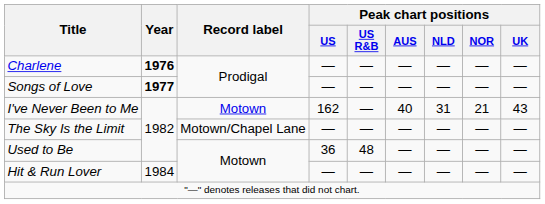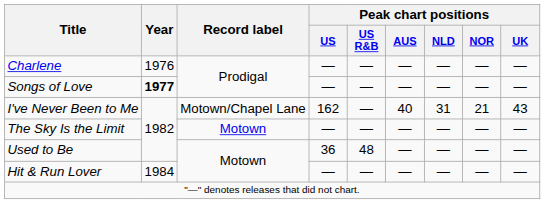 <table class="wikitable" style=text-align:center;>
 <tr>
 <th rowspan="2">Title</th>
 <th rowspan="2">Year</th>
 <th rowspan="2">Record label</th>
 <th colspan="6">Peak chart positions</th>
 </tr>
 <tr style="font-size:smaller;">
 <th style="width:3em;"><a href='#'>US</a><br></th>
 <th style="width:3em;"><a href='#'>US R&B</a><br></th>
 <th style="width:3em;"><a href='#'>AUS</a><br></th>
 <th style="width:3em;"><a href='#'>NLD</a><br></th>
 <th style="width:3em;"><a href='#'>NOR</a><br></th>
 <th style="width:3em;"><a href='#'>UK</a><br></th>
 </tr>
 <tr>
 <td align="left"><em><a href='#'>Charlene</a></em></td>
-<td><strong>1976</strong></td>
+<td>1976</td>
 <td rowspan="2">Prodigal</td>
 <td>—</td>
 <td>—</td>
 <td>—</td>
 <td>—</td>
 <td>—</td>
 <td>—</td>
 </tr>
 <tr>
 <td align="left"><em>Songs of Love</em></td>
 <td><strong>1977</strong></td>
 <td>—</td>
 <td>—</td>
 <td>—</td>
 <td>—</td>
 <td>—</td>
 <td>—</td>
 </tr>
 <tr>
 <td align="left"><em>I've Never Been to Me</em></td>
 <td rowspan="3">1982</td>
-<td rowspan="1"><a href='#'>Motown</a></td>
+<td>Motown/Chapel Lane</td>
 <td>162</td>
 <td>—</td>
 <td>40</td>
 <td>31</td>
 <td>21</td>
 <td>43</td>
 </tr>
 <tr>
 <td align="left"><em>The Sky Is the Limit</em></td>
-<td>Motown/Chapel Lane</td>
+<td rowspan="1"><a href='#'>Motown</a></td>
 <td>—</td>
 <td>—</td>
 <td>—</td>
 <td>—</td>
 <td>—</td>
 <td>—</td>
 </tr>
 <tr>
 <td align="left"><em>Used to Be</em></td>
 <td rowspan="2">Motown</td>
 <td>36</td>
 <td>48</td>
 <td>—</td>
 <td>—</td>
 <td>—</td>
 <td>—</td>
 </tr>
 <tr>
 <td align="left"><em>Hit & Run Lover</em></td>
 <td>1984</td>
 <td>—</td>
 <td>—</td>
 <td>—</td>
 <td>—</td>
 <td>—</td>
 <td>—</td>
 </tr>
 <tr>
 <td colspan="9" style="text-align:center; font-size:9pt;">"—" denotes releases that did not chart.</td>
 </tr>
 </table>
